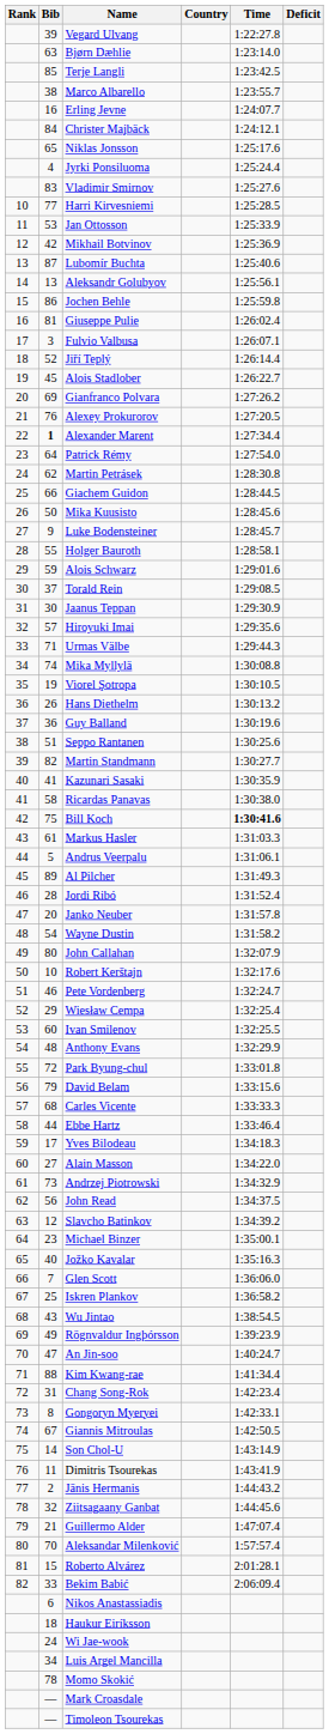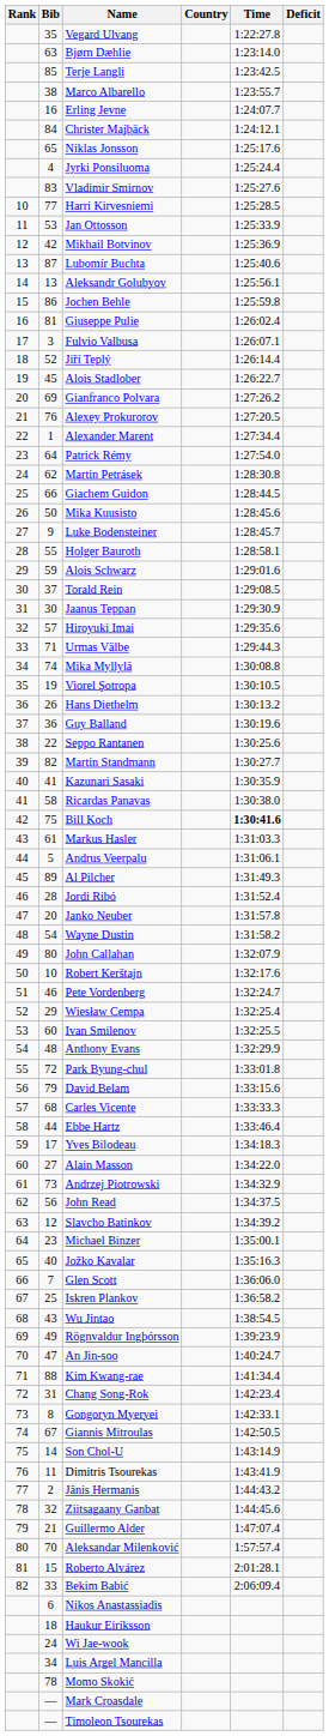 <table class="wikitable sortable" style="text-align:center">
 <tr>
 <th>Rank</th>
 <th>Bib</th>
 <th>Name</th>
 <th>Country</th>
 <th>Time</th>
 <th>Deficit</th>
 </tr>
 <tr>
 <td></td>
-<td>39</td>
+<td>35</td>
 <td align="left"><a href='#'>Vegard Ulvang</a></td>
 <td align="left"></td>
 <td>1:22:27.8</td>
 <td></td>
 </tr>
 <tr>
 <td></td>
 <td>63</td>
 <td align="left"><a href='#'>Bjørn Dæhlie</a></td>
 <td align="left"></td>
 <td>1:23:14.0</td>
 <td align=right></td>
 </tr>
 <tr>
 <td></td>
 <td>85</td>
 <td align="left"><a href='#'>Terje Langli</a></td>
 <td align="left"></td>
 <td>1:23:42.5</td>
 <td align=right></td>
 </tr>
 <tr>
 <td></td>
 <td>38</td>
 <td align="left"><a href='#'>Marco Albarello</a></td>
 <td align="left"></td>
 <td>1:23:55.7</td>
 <td align=right></td>
 </tr>
 <tr>
 <td></td>
 <td>16</td>
 <td align="left"><a href='#'>Erling Jevne</a></td>
 <td align="left"></td>
 <td>1:24:07.7</td>
 <td align=right></td>
 </tr>
 <tr>
 <td></td>
 <td>84</td>
 <td align="left"><a href='#'>Christer Majbäck</a></td>
 <td align="left"></td>
 <td>1:24:12.1</td>
 <td align=right></td>
 </tr>
 <tr>
 <td></td>
 <td>65</td>
 <td align="left"><a href='#'>Niklas Jonsson</a></td>
 <td align="left"></td>
 <td>1:25:17.6</td>
 <td align=right></td>
 </tr>
 <tr>
 <td></td>
 <td>4</td>
 <td align="left"><a href='#'>Jyrki Ponsiluoma</a></td>
 <td align="left"></td>
 <td>1:25:24.4</td>
 <td align=right></td>
 </tr>
 <tr>
 <td></td>
 <td>83</td>
 <td align="left"><a href='#'>Vladimir Smirnov</a></td>
 <td align="left"></td>
 <td>1:25:27.6</td>
 <td align=right></td>
 </tr>
 <tr>
 <td>10</td>
 <td>77</td>
 <td align="left"><a href='#'>Harri Kirvesniemi</a></td>
 <td align="left"></td>
 <td>1:25:28.5</td>
 <td align=right></td>
 </tr>
 <tr>
 <td>11</td>
 <td>53</td>
 <td align="left"><a href='#'>Jan Ottosson</a></td>
 <td align="left"></td>
 <td>1:25:33.9</td>
 <td align=right></td>
 </tr>
 <tr>
 <td>12</td>
 <td>42</td>
 <td align="left"><a href='#'>Mikhail Botvinov</a></td>
 <td align="left"></td>
 <td>1:25:36.9</td>
 <td align=right></td>
 </tr>
 <tr>
 <td>13</td>
 <td>87</td>
 <td align="left"><a href='#'>Lubomír Buchta</a></td>
 <td align="left"></td>
 <td>1:25:40.6</td>
 <td align=right></td>
 </tr>
 <tr>
 <td>14</td>
 <td>13</td>
 <td align="left"><a href='#'>Aleksandr Golubyov</a></td>
 <td align="left"></td>
 <td>1:25:56.1</td>
 <td align=right></td>
 </tr>
 <tr>
 <td>15</td>
 <td>86</td>
 <td align="left"><a href='#'>Jochen Behle</a></td>
 <td align="left"></td>
 <td>1:25:59.8</td>
 <td align=right></td>
 </tr>
 <tr>
 <td>16</td>
 <td>81</td>
 <td align="left"><a href='#'>Giuseppe Pulie</a></td>
 <td align="left"></td>
 <td>1:26:02.4</td>
 <td align=right></td>
 </tr>
 <tr>
 <td>17</td>
 <td>3</td>
 <td align="left"><a href='#'>Fulvio Valbusa</a></td>
 <td align="left"></td>
 <td>1:26:07.1</td>
 <td align=right></td>
 </tr>
 <tr>
 <td>18</td>
 <td>52</td>
 <td align="left"><a href='#'>Jiří Teplý</a></td>
 <td align="left"></td>
 <td>1:26:14.4</td>
 <td align=right></td>
 </tr>
 <tr>
 <td>19</td>
 <td>45</td>
 <td align="left"><a href='#'>Alois Stadlober</a></td>
 <td align="left"></td>
 <td>1:26:22.7</td>
 <td align=right></td>
 </tr>
 <tr>
 <td>20</td>
 <td>69</td>
 <td align="left"><a href='#'>Gianfranco Polvara</a></td>
 <td align="left"></td>
 <td>1:27:26.2</td>
 <td align=right></td>
 </tr>
 <tr>
 <td>21</td>
 <td>76</td>
 <td align="left"><a href='#'>Alexey Prokurorov</a></td>
 <td align="left"></td>
 <td>1:27:20.5</td>
 <td align=right></td>
 </tr>
 <tr>
 <td>22</td>
-<td><strong>1</strong></td>
+<td>1</td>
 <td align="left"><a href='#'>Alexander Marent</a></td>
 <td align="left"></td>
 <td>1:27:34.4</td>
 <td align=right></td>
 </tr>
 <tr>
 <td>23</td>
 <td>64</td>
 <td align="left"><a href='#'>Patrick Rémy</a></td>
 <td align="left"></td>
 <td>1:27:54.0</td>
 <td align=right></td>
 </tr>
 <tr>
 <td>24</td>
 <td>62</td>
 <td align="left"><a href='#'>Martin Petrásek</a></td>
 <td align="left"></td>
 <td>1:28:30.8</td>
 <td align=right></td>
 </tr>
 <tr>
 <td>25</td>
 <td>66</td>
 <td align="left"><a href='#'>Giachem Guidon</a></td>
 <td align="left"></td>
 <td>1:28:44.5</td>
 <td align=right></td>
 </tr>
 <tr>
 <td>26</td>
 <td>50</td>
 <td align="left"><a href='#'>Mika Kuusisto</a></td>
 <td align="left"></td>
 <td>1:28:45.6</td>
 <td align=right></td>
 </tr>
 <tr>
 <td>27</td>
 <td>9</td>
 <td align="left"><a href='#'>Luke Bodensteiner</a></td>
 <td align="left"></td>
 <td>1:28:45.7</td>
 <td align=right></td>
 </tr>
 <tr>
 <td>28</td>
 <td>55</td>
 <td align="left"><a href='#'>Holger Bauroth</a></td>
 <td align="left"></td>
 <td>1:28:58.1</td>
 <td align=right></td>
 </tr>
 <tr>
 <td>29</td>
 <td>59</td>
 <td align="left"><a href='#'>Alois Schwarz</a></td>
 <td align="left"></td>
 <td>1:29:01.6</td>
 <td align=right></td>
 </tr>
 <tr>
 <td>30</td>
 <td>37</td>
 <td align="left"><a href='#'>Torald Rein</a></td>
 <td align="left"></td>
 <td>1:29:08.5</td>
 <td align=right></td>
 </tr>
 <tr>
 <td>31</td>
 <td>30</td>
 <td align="left"><a href='#'>Jaanus Teppan</a></td>
 <td align="left"></td>
 <td>1:29:30.9</td>
 <td align=right></td>
 </tr>
 <tr>
 <td>32</td>
 <td>57</td>
 <td align="left"><a href='#'>Hiroyuki Imai</a></td>
 <td align="left"></td>
 <td>1:29:35.6</td>
 <td align=right></td>
 </tr>
 <tr>
 <td>33</td>
 <td>71</td>
 <td align="left"><a href='#'>Urmas Välbe</a></td>
 <td align="left"></td>
 <td>1:29:44.3</td>
 <td align=right></td>
 </tr>
 <tr>
 <td>34</td>
 <td>74</td>
 <td align="left"><a href='#'>Mika Myllylä</a></td>
 <td align="left"></td>
 <td>1:30:08.8</td>
 <td align=right></td>
 </tr>
 <tr>
 <td>35</td>
 <td>19</td>
 <td align="left"><a href='#'>Viorel Şotropa</a></td>
 <td align="left"></td>
 <td>1:30:10.5</td>
 <td align=right></td>
 </tr>
 <tr>
 <td>36</td>
 <td>26</td>
 <td align="left"><a href='#'>Hans Diethelm</a></td>
 <td align="left"></td>
 <td>1:30:13.2</td>
 <td align=right></td>
 </tr>
 <tr>
 <td>37</td>
 <td>36</td>
 <td align="left"><a href='#'>Guy Balland</a></td>
 <td align="left"></td>
 <td>1:30:19.6</td>
 <td align=right></td>
 </tr>
 <tr>
 <td>38</td>
-<td>51</td>
+<td>22</td>
 <td align="left"><a href='#'>Seppo Rantanen</a></td>
 <td align="left"></td>
 <td>1:30:25.6</td>
 <td align=right></td>
 </tr>
 <tr>
 <td>39</td>
 <td>82</td>
 <td align="left"><a href='#'>Martin Standmann</a></td>
 <td align="left"></td>
 <td>1:30:27.7</td>
 <td align=right></td>
 </tr>
 <tr>
 <td>40</td>
 <td>41</td>
 <td align="left"><a href='#'>Kazunari Sasaki</a></td>
 <td align="left"></td>
 <td>1:30:35.9</td>
 <td align=right></td>
 </tr>
 <tr>
 <td>41</td>
 <td>58</td>
 <td align="left"><a href='#'>Ricardas Panavas</a></td>
 <td align="left"></td>
 <td>1:30:38.0</td>
 <td align=right></td>
 </tr>
 <tr>
 <td>42</td>
 <td>75</td>
 <td align="left"><a href='#'>Bill Koch</a></td>
 <td align="left"></td>
 <td><strong>1:30:41.6</strong></td>
 <td align=right></td>
 </tr>
 <tr>
 <td>43</td>
 <td>61</td>
 <td align="left"><a href='#'>Markus Hasler</a></td>
 <td align="left"></td>
 <td>1:31:03.3</td>
 <td align=right></td>
 </tr>
 <tr>
 <td>44</td>
 <td>5</td>
 <td align="left"><a href='#'>Andrus Veerpalu</a></td>
 <td align="left"></td>
 <td>1:31:06.1</td>
 <td align=right></td>
 </tr>
 <tr>
 <td>45</td>
 <td>89</td>
 <td align="left"><a href='#'>Al Pilcher</a></td>
 <td align="left"></td>
 <td>1:31:49.3</td>
 <td align=right></td>
 </tr>
 <tr>
 <td>46</td>
 <td>28</td>
 <td align="left"><a href='#'>Jordi Ribó</a></td>
 <td align="left"></td>
 <td>1:31:52.4</td>
 <td align=right></td>
 </tr>
 <tr>
 <td>47</td>
 <td>20</td>
 <td align="left"><a href='#'>Janko Neuber</a></td>
 <td align="left"></td>
 <td>1:31:57.8</td>
 <td align=right></td>
 </tr>
 <tr>
 <td>48</td>
 <td>54</td>
 <td align="left"><a href='#'>Wayne Dustin</a></td>
 <td align="left"></td>
 <td>1:31:58.2</td>
 <td align=right></td>
 </tr>
 <tr>
 <td>49</td>
 <td>80</td>
 <td align="left"><a href='#'>John Callahan</a></td>
 <td align="left"></td>
 <td>1:32:07.9</td>
 <td align=right></td>
 </tr>
 <tr>
 <td>50</td>
 <td>10</td>
 <td align="left"><a href='#'>Robert Kerštajn</a></td>
 <td align="left"></td>
 <td>1:32:17.6</td>
 <td align=right></td>
 </tr>
 <tr>
 <td>51</td>
 <td>46</td>
 <td align="left"><a href='#'>Pete Vordenberg</a></td>
 <td align="left"></td>
 <td>1:32:24.7</td>
 <td align=right></td>
 </tr>
 <tr>
 <td>52</td>
 <td>29</td>
 <td align="left"><a href='#'>Wiesław Cempa</a></td>
 <td align="left"></td>
 <td>1:32:25.4</td>
 <td align=right></td>
 </tr>
 <tr>
 <td>53</td>
 <td>60</td>
 <td align="left"><a href='#'>Ivan Smilenov</a></td>
 <td align="left"></td>
 <td>1:32:25.5</td>
 <td align=right></td>
 </tr>
 <tr>
 <td>54</td>
 <td>48</td>
 <td align="left"><a href='#'>Anthony Evans</a></td>
 <td align="left"></td>
 <td>1:32:29.9</td>
 <td align=right></td>
 </tr>
 <tr>
 <td>55</td>
 <td>72</td>
 <td align="left"><a href='#'>Park Byung-chul</a></td>
 <td align="left"></td>
 <td>1:33:01.8</td>
 <td align=right></td>
 </tr>
 <tr>
 <td>56</td>
 <td>79</td>
 <td align="left"><a href='#'>David Belam</a></td>
 <td align="left"></td>
 <td>1:33:15.6</td>
 <td align=right></td>
 </tr>
 <tr>
 <td>57</td>
 <td>68</td>
 <td align="left"><a href='#'>Carles Vicente</a></td>
 <td align="left"></td>
 <td>1:33:33.3</td>
 <td align=right></td>
 </tr>
 <tr>
 <td>58</td>
 <td>44</td>
 <td align="left"><a href='#'>Ebbe Hartz</a></td>
 <td align="left"></td>
 <td>1:33:46.4</td>
 <td align=right></td>
 </tr>
 <tr>
 <td>59</td>
 <td>17</td>
 <td align="left"><a href='#'>Yves Bilodeau</a></td>
 <td align="left"></td>
 <td>1:34:18.3</td>
 <td align=right></td>
 </tr>
 <tr>
 <td>60</td>
 <td>27</td>
 <td align="left"><a href='#'>Alain Masson</a></td>
 <td align="left"></td>
 <td>1:34:22.0</td>
 <td align=right></td>
 </tr>
 <tr>
 <td>61</td>
 <td>73</td>
 <td align="left"><a href='#'>Andrzej Piotrowski</a></td>
 <td align="left"></td>
 <td>1:34:32.9</td>
 <td align=right></td>
 </tr>
 <tr>
 <td>62</td>
 <td>56</td>
 <td align="left"><a href='#'>John Read</a></td>
 <td align="left"></td>
 <td>1:34:37.5</td>
 <td align=right></td>
 </tr>
 <tr>
 <td>63</td>
 <td>12</td>
 <td align="left"><a href='#'>Slavcho Batinkov</a></td>
 <td align="left"></td>
 <td>1:34:39.2</td>
 <td align=right></td>
 </tr>
 <tr>
 <td>64</td>
 <td>23</td>
 <td align="left"><a href='#'>Michael Binzer</a></td>
 <td align="left"></td>
 <td>1:35:00.1</td>
 <td align=right></td>
 </tr>
 <tr>
 <td>65</td>
 <td>40</td>
 <td align="left"><a href='#'>Jožko Kavalar</a></td>
 <td align="left"></td>
 <td>1:35:16.3</td>
 <td align=right></td>
 </tr>
 <tr>
 <td>66</td>
 <td>7</td>
 <td align="left"><a href='#'>Glen Scott</a></td>
 <td align="left"></td>
 <td>1:36:06.0</td>
 <td align=right></td>
 </tr>
 <tr>
 <td>67</td>
 <td>25</td>
 <td align="left"><a href='#'>Iskren Plankov</a></td>
 <td align="left"></td>
 <td>1:36:58.2</td>
 <td align=right></td>
 </tr>
 <tr>
 <td>68</td>
 <td>43</td>
 <td align="left"><a href='#'>Wu Jintao</a></td>
 <td align="left"></td>
 <td>1:38:54.5</td>
 <td align=right></td>
 </tr>
 <tr>
 <td>69</td>
 <td>49</td>
 <td align="left"><a href='#'>Rögnvaldur Ingþórsson</a></td>
 <td align="left"></td>
 <td>1:39:23.9</td>
 <td align=right></td>
 </tr>
 <tr>
 <td>70</td>
 <td>47</td>
 <td align="left"><a href='#'>An Jin-soo</a></td>
 <td align="left"></td>
 <td>1:40:24.7</td>
 <td align=right></td>
 </tr>
 <tr>
 <td>71</td>
 <td>88</td>
 <td align="left"><a href='#'>Kim Kwang-rae</a></td>
 <td align="left"></td>
 <td>1:41:34.4</td>
 <td align=right></td>
 </tr>
 <tr>
 <td>72</td>
 <td>31</td>
 <td align="left"><a href='#'>Chang Song-Rok</a></td>
 <td align="left"></td>
 <td>1:42:23.4</td>
 <td align=right></td>
 </tr>
 <tr>
 <td>73</td>
 <td>8</td>
 <td align="left"><a href='#'>Gongoryn Myeryei</a></td>
 <td align="left"></td>
 <td>1:42:33.1</td>
 <td align=right></td>
 </tr>
 <tr>
 <td>74</td>
 <td>67</td>
 <td align="left"><a href='#'>Giannis Mitroulas</a></td>
 <td align="left"></td>
 <td>1:42:50.5</td>
 <td align=right></td>
 </tr>
 <tr>
 <td>75</td>
 <td>14</td>
 <td align="left"><a href='#'>Son Chol-U</a></td>
 <td align="left"></td>
 <td>1:43:14.9</td>
 <td align=right></td>
 </tr>
 <tr>
 <td>76</td>
 <td>11</td>
 <td align="left">Dimitris Tsourekas</td>
 <td align="left"></td>
 <td>1:43:41.9</td>
 <td align=right></td>
 </tr>
 <tr>
 <td>77</td>
 <td>2</td>
 <td align="left"><a href='#'>Jānis Hermanis</a></td>
 <td align="left"></td>
 <td>1:44:43.2</td>
 <td align=right></td>
 </tr>
 <tr>
 <td>78</td>
 <td>32</td>
 <td align="left"><a href='#'>Ziitsagaany Ganbat</a></td>
 <td align="left"></td>
 <td>1:44:45.6</td>
 <td align=right></td>
 </tr>
 <tr>
 <td>79</td>
 <td>21</td>
 <td align="left"><a href='#'>Guillermo Alder</a></td>
 <td align="left"></td>
 <td>1:47:07.4</td>
 <td align=right></td>
 </tr>
 <tr>
 <td>80</td>
 <td>70</td>
 <td align="left"><a href='#'>Aleksandar Milenković</a></td>
 <td align="left"></td>
 <td>1:57:57.4</td>
 <td align=right></td>
 </tr>
 <tr>
 <td>81</td>
 <td>15</td>
 <td align="left"><a href='#'>Roberto Alvárez</a></td>
 <td align="left"></td>
 <td>2:01:28.1</td>
 <td align=right></td>
 </tr>
 <tr>
 <td>82</td>
 <td>33</td>
 <td align="left"><a href='#'>Bekim Babić</a></td>
 <td align="left"></td>
 <td>2:06:09.4</td>
 <td align=right></td>
 </tr>
 <tr>
 <td></td>
 <td>6</td>
 <td align="left"><a href='#'>Nikos Anastassiadis</a></td>
 <td align="left"></td>
 <td></td>
 <td></td>
 </tr>
 <tr>
 <td></td>
 <td>18</td>
 <td align="left"><a href='#'>Haukur Eiríksson</a></td>
 <td align="left"></td>
 <td></td>
 <td></td>
 </tr>
 <tr>
 <td></td>
 <td>24</td>
 <td align="left"><a href='#'>Wi Jae-wook</a></td>
 <td align="left"></td>
 <td></td>
 <td></td>
 </tr>
 <tr>
 <td></td>
 <td>34</td>
 <td align="left"><a href='#'>Luis Argel Mancilla</a></td>
 <td align="left"></td>
 <td></td>
 <td></td>
 </tr>
 <tr>
 <td></td>
 <td>78</td>
 <td align="left"><a href='#'>Momo Skokić</a></td>
 <td align="left"></td>
 <td></td>
 <td></td>
 </tr>
 <tr>
 <td></td>
 <td>—</td>
 <td align="left"><a href='#'>Mark Croasdale</a></td>
 <td align="left"></td>
 <td></td>
 <td><br></td>
 </tr>
 <tr>
 <td></td>
 <td>—</td>
 <td align="left"><a href='#'>Timoleon Tsourekas</a></td>
 <td align="left"></td>
 <td></td>
 <td></td>
 </tr>
 </table>
